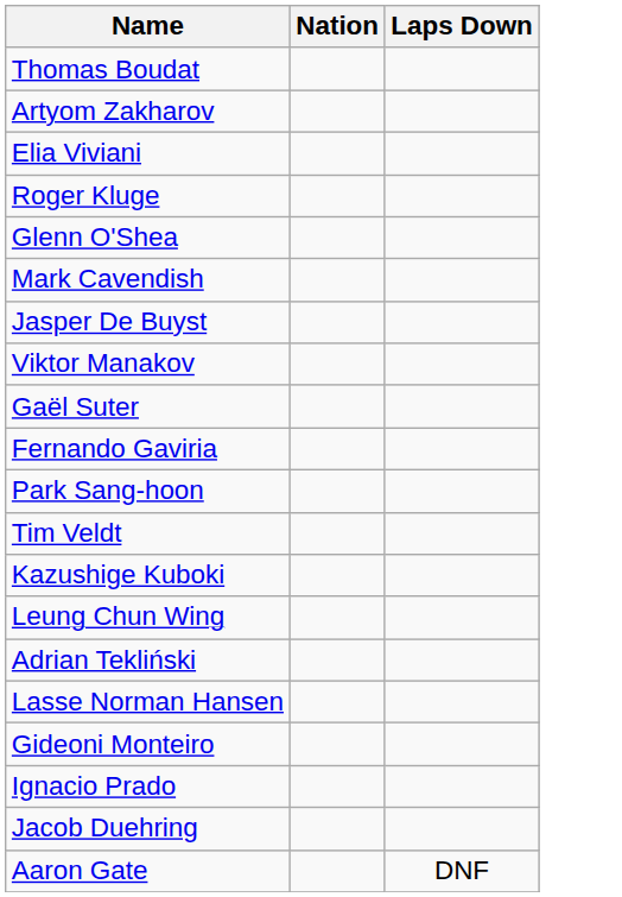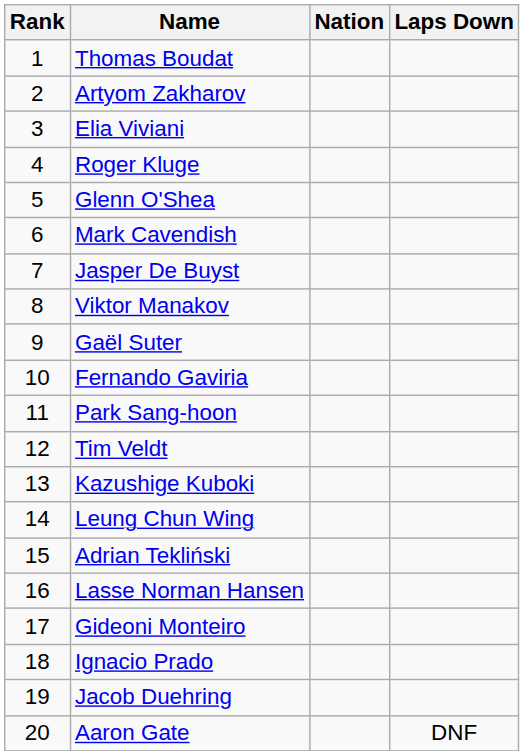 <table class="wikitable sortable" style="text-align:center">
 <tr>
+<th>Rank</th>
 <th>Name</th>
 <th>Nation</th>
 <th>Laps Down</th>
 </tr>
 <tr>
+<td>1</td>
 <td align=left><a href='#'>Thomas Boudat</a></td>
 <td align=left></td>
 <td></td>
 </tr>
 <tr>
+<td>2</td>
 <td align=left><a href='#'>Artyom Zakharov</a></td>
 <td align=left></td>
 <td></td>
 </tr>
 <tr>
+<td>3</td>
 <td align=left><a href='#'>Elia Viviani</a></td>
 <td align=left></td>
 <td></td>
 </tr>
 <tr>
+<td>4</td>
 <td align=left><a href='#'>Roger Kluge</a></td>
 <td align=left></td>
 <td></td>
 </tr>
 <tr>
+<td>5</td>
 <td align=left><a href='#'>Glenn O'Shea</a></td>
 <td align=left></td>
 <td></td>
 </tr>
 <tr>
+<td>6</td>
 <td align=left><a href='#'>Mark Cavendish</a></td>
 <td align=left></td>
 <td></td>
 </tr>
 <tr>
+<td>7</td>
 <td align=left><a href='#'>Jasper De Buyst</a></td>
 <td align=left></td>
 <td></td>
 </tr>
 <tr>
+<td>8</td>
 <td align=left><a href='#'>Viktor Manakov</a></td>
 <td align=left></td>
 <td></td>
 </tr>
 <tr>
+<td>9</td>
 <td align=left><a href='#'>Gaël Suter</a></td>
 <td align=left></td>
 <td></td>
 </tr>
 <tr>
+<td>10</td>
 <td align=left><a href='#'>Fernando Gaviria</a></td>
 <td align=left></td>
 <td></td>
 </tr>
 <tr>
+<td>11</td>
 <td align=left><a href='#'>Park Sang-hoon</a></td>
 <td align=left></td>
 <td></td>
 </tr>
 <tr>
+<td>12</td>
 <td align=left><a href='#'>Tim Veldt</a></td>
 <td align=left></td>
 <td></td>
 </tr>
 <tr>
+<td>13</td>
 <td align=left><a href='#'>Kazushige Kuboki</a></td>
 <td align=left></td>
 <td></td>
 </tr>
 <tr>
+<td>14</td>
 <td align=left><a href='#'>Leung Chun Wing</a></td>
 <td align=left></td>
 <td></td>
 </tr>
 <tr>
+<td>15</td>
 <td align=left><a href='#'>Adrian Tekliński</a></td>
 <td align=left></td>
 <td></td>
 </tr>
 <tr>
+<td>16</td>
 <td align=left><a href='#'>Lasse Norman Hansen</a></td>
 <td align=left></td>
 <td></td>
 </tr>
 <tr>
+<td>17</td>
 <td align=left><a href='#'>Gideoni Monteiro</a></td>
 <td align=left></td>
 <td></td>
 </tr>
 <tr>
+<td>18</td>
 <td align=left><a href='#'>Ignacio Prado</a></td>
 <td align=left></td>
 <td></td>
 </tr>
 <tr>
+<td>19</td>
 <td align=left><a href='#'>Jacob Duehring</a></td>
 <td align=left></td>
 <td></td>
 </tr>
 <tr>
+<td>20</td>
 <td align=left><a href='#'>Aaron Gate</a></td>
 <td align=left></td>
 <td>DNF</td>
 </tr>
 </table>
